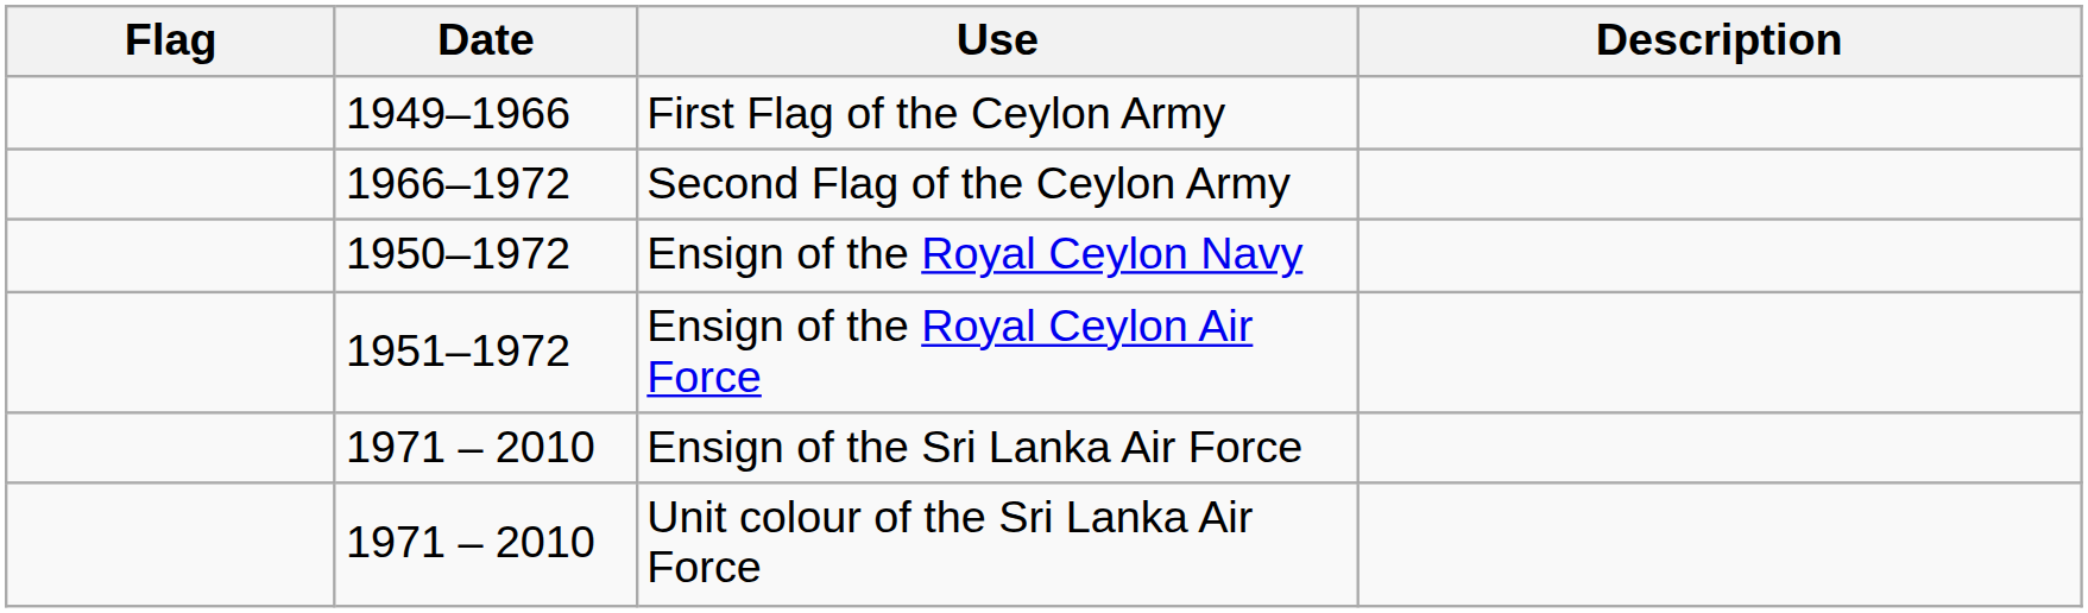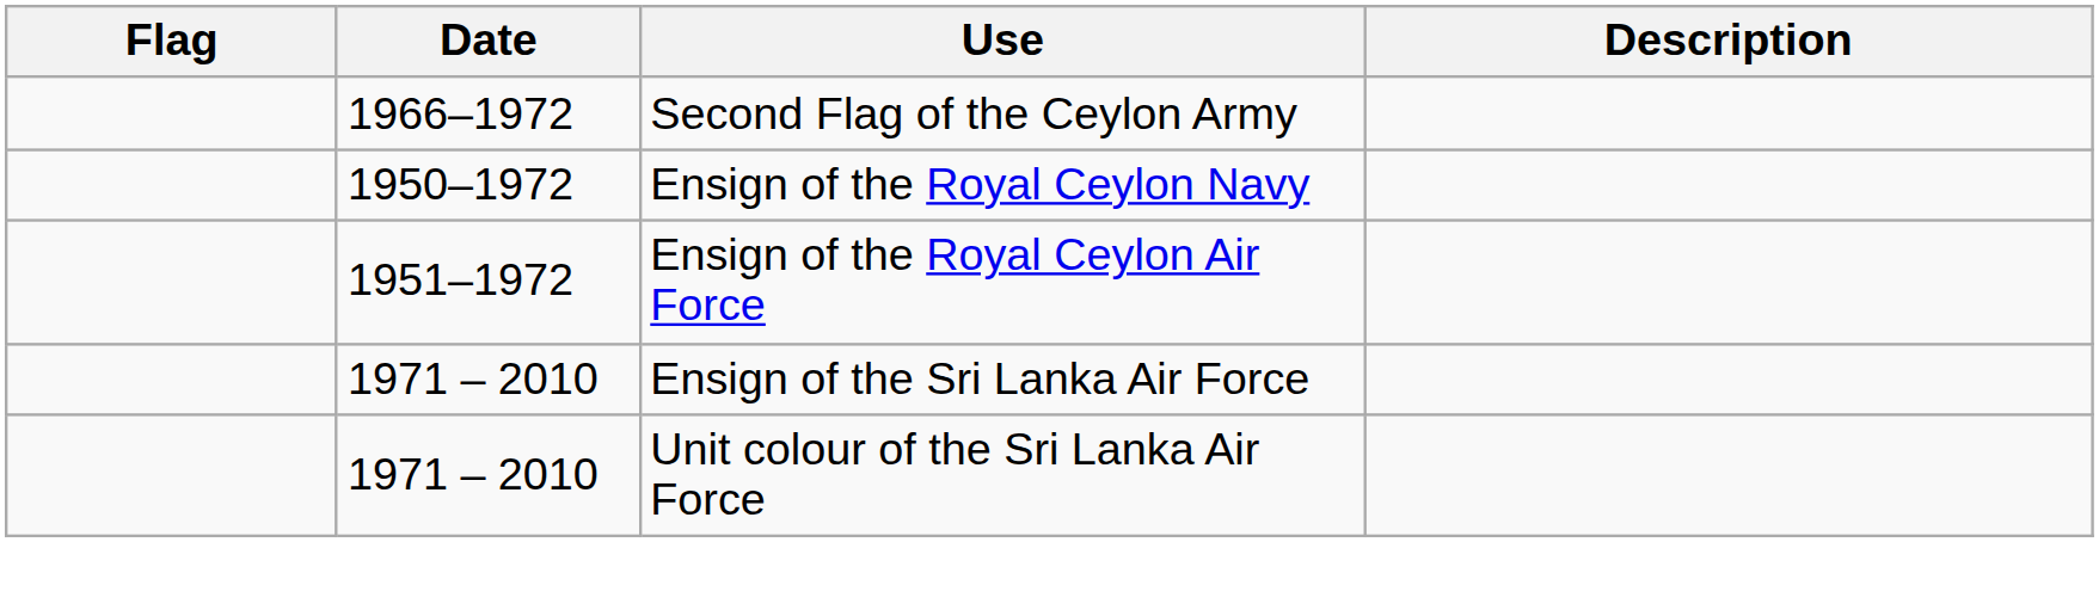 <table class="wikitable">
 <tr>
 <th style="width:110px;">Flag</th>
 <th style="width:100px;">Date</th>
 <th style="width:250px;">Use</th>
 <th style="width:250px;">Description</th>
-</tr>
-<tr>
-<td></td>
-<td>1949–1966</td>
-<td>First Flag of the Ceylon Army</td>
-<td></td>
 </tr>
 <tr>
 <td></td>
 <td>1966–1972</td>
 <td>Second Flag of the Ceylon Army</td>
 <td></td>
 </tr>
 <tr>
 <td></td>
 <td>1950–1972</td>
 <td>Ensign of the <a href='#'>Royal Ceylon Navy</a></td>
 <td></td>
 </tr>
 <tr>
 <td></td>
 <td>1951–1972</td>
 <td>Ensign of the <a href='#'>Royal Ceylon Air Force</a></td>
 <td></td>
 </tr>
 <tr>
 <td></td>
 <td>1971 – 2010</td>
 <td>Ensign of the Sri Lanka Air Force</td>
 <td></td>
 </tr>
 <tr>
 <td></td>
 <td>1971 – 2010</td>
 <td>Unit colour of the Sri Lanka Air Force</td>
 <td></td>
 </tr>
 </table>
